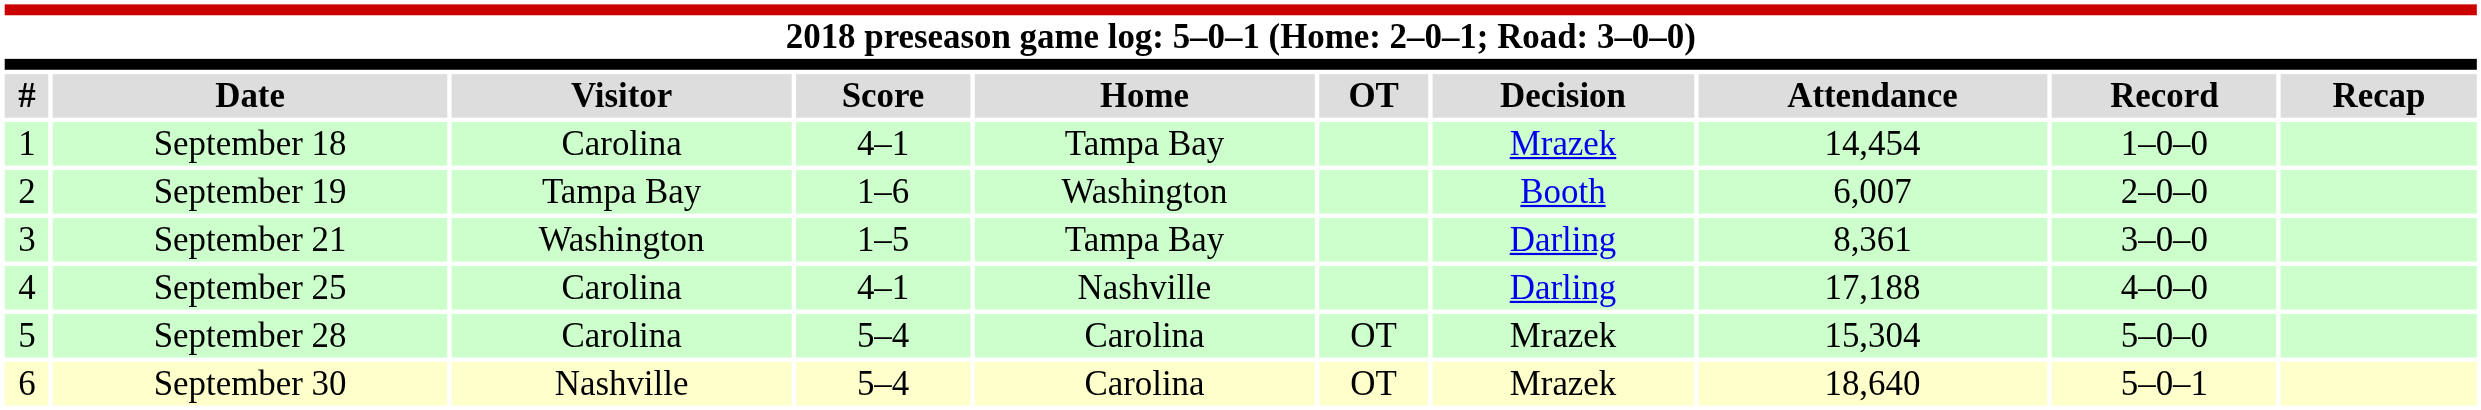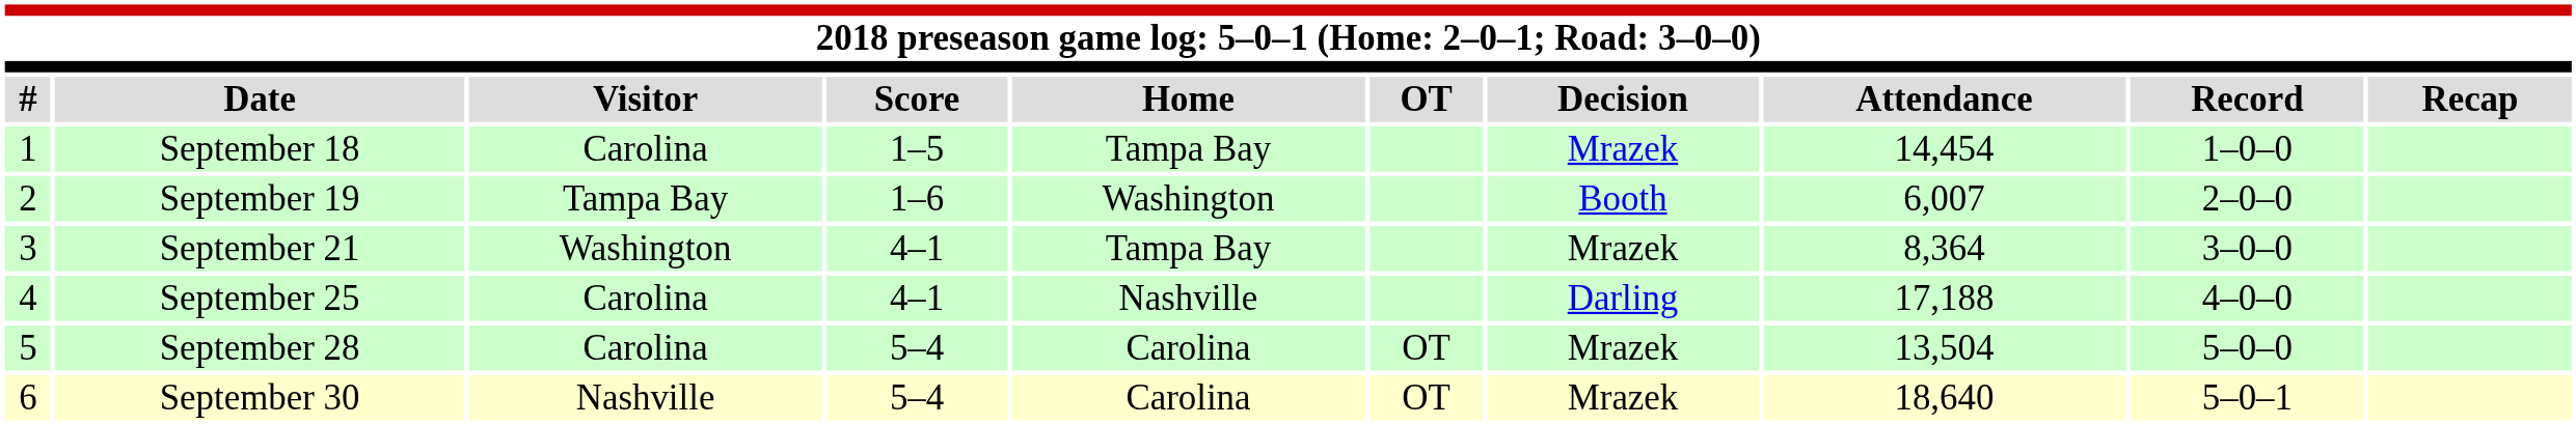 <table class="toccolours collapsible collapsed" style="width:90%; clear:both; margin:1.5em auto; text-align:center;">
 <tr>
 <th colspan="10" style="background:#FFFFFF; border-top:#CC0000 5px solid; border-bottom:#000000 5px solid;">2018 preseason game log: 5–0–1 (Home: 2–0–1; Road: 3–0–0)</th>
 </tr>
 <tr style="background:#ddd;">
 <th>#</th>
 <th>Date</th>
 <th>Visitor</th>
 <th>Score</th>
 <th>Home</th>
 <th>OT</th>
 <th>Decision</th>
 <th>Attendance</th>
 <th>Record</th>
 <th>Recap</th>
 </tr>
 <tr style="background:#cfc;">
 <td>1</td>
 <td>September 18</td>
 <td>Carolina</td>
-<td>4–1</td>
+<td>1–5</td>
 <td>Tampa Bay</td>
 <td></td>
 <td><a href='#'>Mrazek</a></td>
 <td>14,454</td>
 <td>1–0–0</td>
 <td></td>
 </tr>
 <tr style="background:#cfc;">
 <td>2</td>
 <td>September 19</td>
 <td>Tampa Bay</td>
 <td>1–6</td>
 <td>Washington</td>
 <td></td>
 <td><a href='#'>Booth</a></td>
 <td>6,007</td>
 <td>2–0–0</td>
 <td></td>
 </tr>
 <tr style="background:#cfc;">
 <td>3</td>
 <td>September 21</td>
 <td>Washington</td>
-<td>1–5</td>
+<td>4–1</td>
 <td>Tampa Bay</td>
 <td></td>
-<td><a href='#'>Darling</a></td>
-<td>8,361</td>
+<td>Mrazek</td>
+<td>8,364</td>
 <td>3–0–0</td>
 <td></td>
 </tr>
 <tr style="background:#cfc;">
 <td>4</td>
 <td>September 25</td>
 <td>Carolina</td>
 <td>4–1</td>
 <td>Nashville</td>
 <td></td>
 <td><a href='#'>Darling</a></td>
 <td>17,188</td>
 <td>4–0–0</td>
 <td></td>
 </tr>
 <tr style="background:#cfc;">
 <td>5</td>
 <td>September 28</td>
 <td>Carolina</td>
 <td>5–4</td>
 <td>Carolina</td>
 <td>OT</td>
 <td>Mrazek</td>
-<td>15,304</td>
+<td>13,504</td>
 <td>5–0–0</td>
 <td></td>
 </tr>
 <tr style="background:#ffc;">
 <td>6</td>
 <td>September 30</td>
 <td>Nashville</td>
 <td>5–4</td>
 <td>Carolina</td>
 <td>OT</td>
 <td>Mrazek</td>
 <td>18,640</td>
 <td>5–0–1</td>
 <td></td>
 </tr>
 </table>
